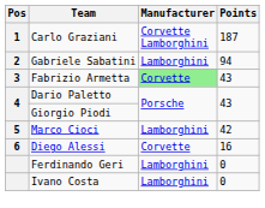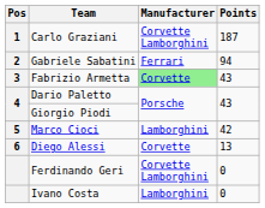 <table class="wikitable" style="font-size: 90%">
 <tr>
 <th>Pos</th>
 <th>Team</th>
 <th>Manufacturer</th>
 <th>Points</th>
 </tr>
 <tr>
 <th>1</th>
 <td> Carlo Graziani</td>
 <td><a href='#'>Corvette</a><br><a href='#'>Lamborghini</a></td>
 <td>187</td>
 </tr>
 <tr>
 <th>2</th>
 <td> Gabriele Sabatini</td>
-<td><a href='#'>Lamborghini</a></td>
+<td><a href='#'>Ferrari</a></td>
 <td>94</td>
 </tr>
 <tr>
 <th>3</th>
 <td> Fabrizio Armetta</td>
 <td style="background: lightgreen;"><a href='#'>Corvette</a></td>
 <td>43</td>
 </tr>
 <tr>
 <th rowspan=2>4</th>
 <td> Dario Paletto</td>
 <td rowspan=2><a href='#'>Porsche</a></td>
 <td rowspan=2>43</td>
 </tr>
 <tr>
 <td> Giorgio Piodi</td>
 </tr>
 <tr>
 <th>5</th>
 <td> <a href='#'>Marco Cioci</a></td>
 <td><a href='#'>Lamborghini</a></td>
 <td>42</td>
 </tr>
 <tr>
 <th>6</th>
 <td> <a href='#'>Diego Alessi</a></td>
 <td><a href='#'>Corvette</a></td>
-<td>16</td>
+<td>13</td>
 </tr>
 <tr>
 <th></th>
 <td> Ferdinando Geri</td>
-<td><a href='#'>Lamborghini</a></td>
+<td><a href='#'>Corvette</a><br><a href='#'>Lamborghini</a></td>
 <td>0</td>
 </tr>
 <tr>
 <th></th>
 <td> Ivano Costa</td>
 <td><a href='#'>Lamborghini</a></td>
 <td>0</td>
 </tr>
 </table>
